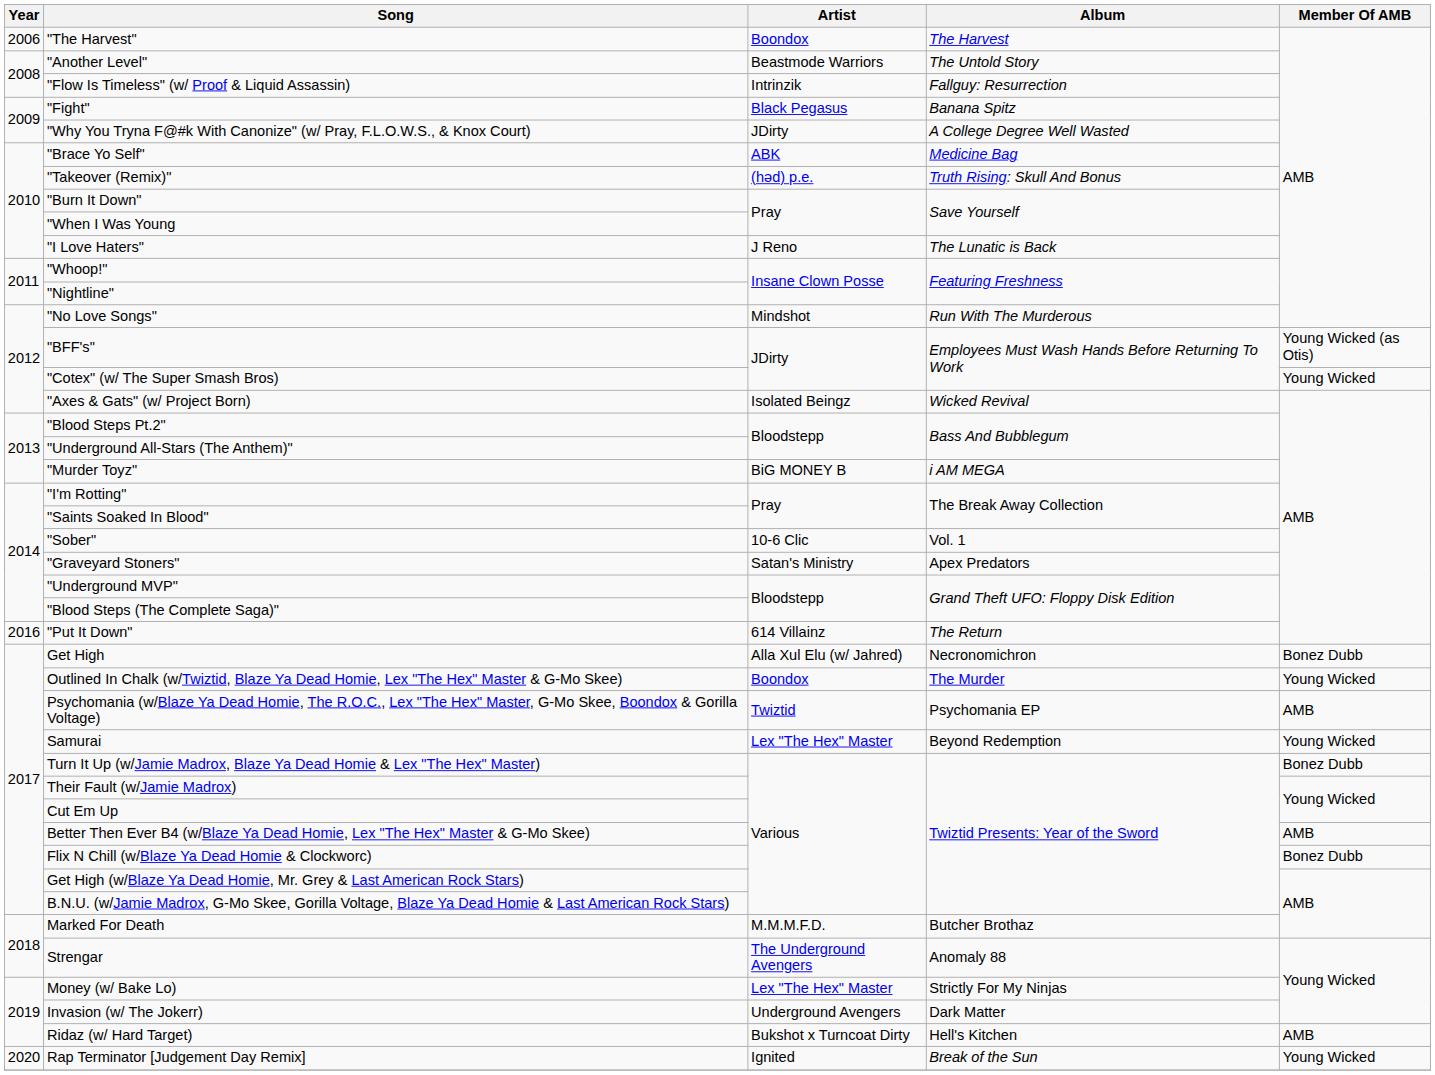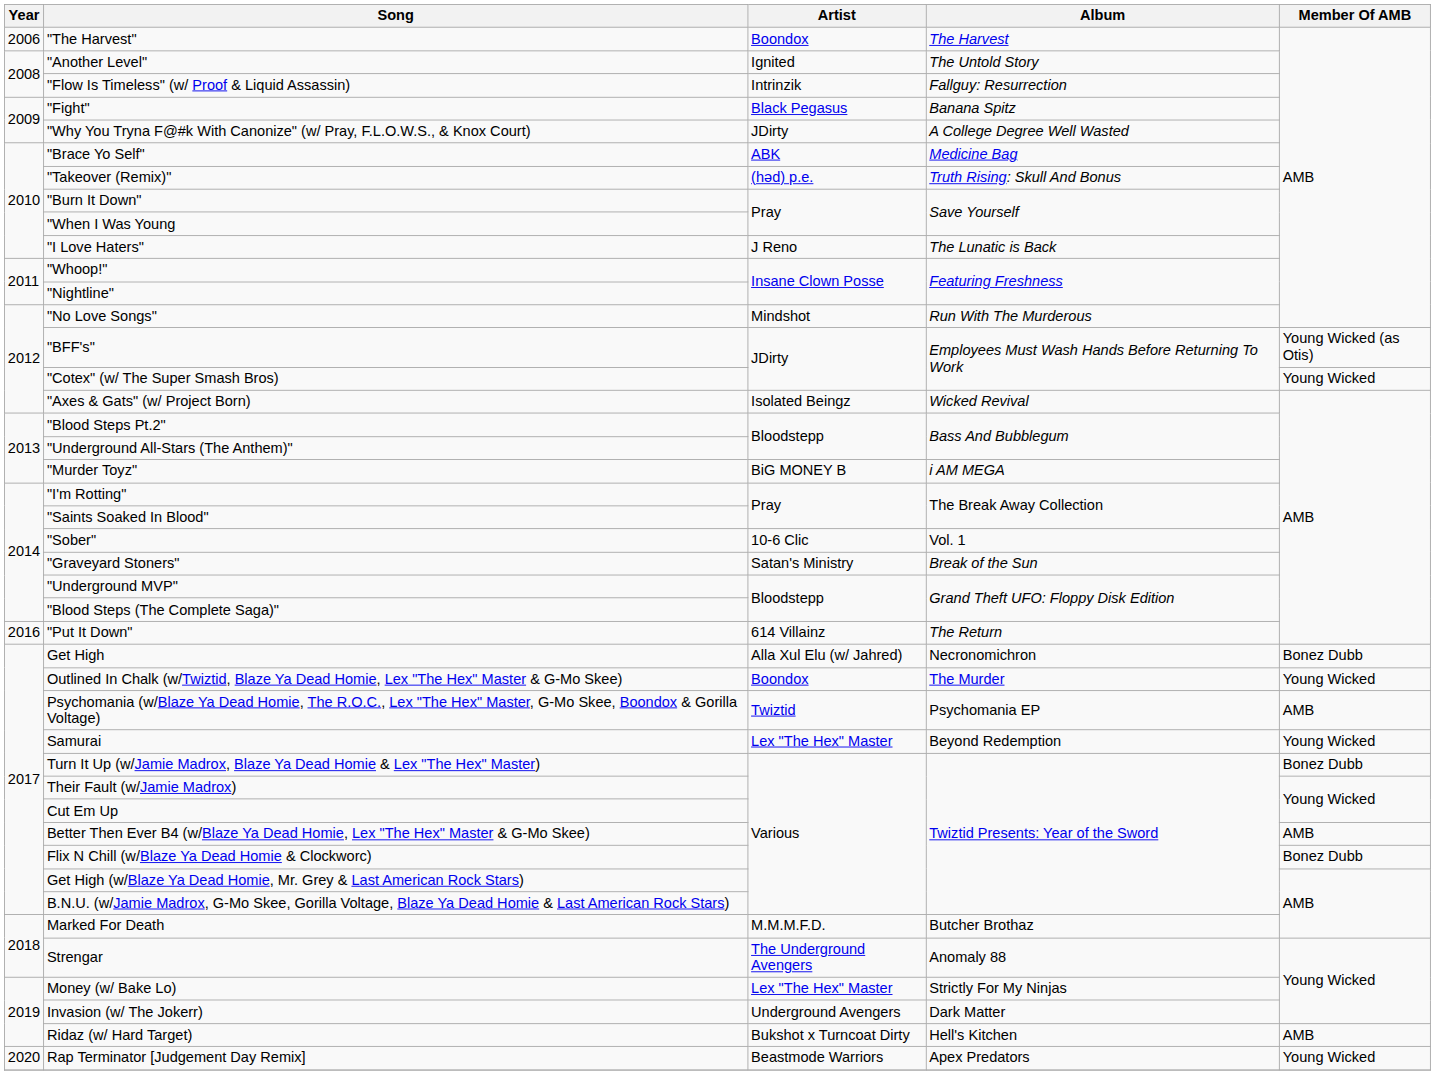 <table class="wikitable" border="1">
 <tr>
 <th>Year</th>
 <th>Song</th>
 <th>Artist</th>
 <th>Album</th>
 <th>Member Of AMB</th>
 </tr>
 <tr>
 <td>2006</td>
 <td>"The Harvest"</td>
 <td><a href='#'>Boondox</a></td>
 <td><em><a href='#'>The Harvest</a></em></td>
 <td rowspan="13">AMB</td>
 </tr>
 <tr>
 <td rowspan="2">2008</td>
 <td>"Another Level"</td>
-<td>Beastmode Warriors</td>
+<td>Ignited</td>
 <td><em>The Untold Story</em></td>
 </tr>
 <tr>
 <td>"Flow Is Timeless" (w/ <a href='#'>Proof</a> & Liquid Assassin)</td>
 <td>Intrinzik</td>
 <td><em>Fallguy: Resurrection</em></td>
 </tr>
 <tr>
 <td rowspan="2">2009</td>
 <td>"Fight"</td>
 <td><a href='#'>Black Pegasus</a></td>
 <td><em>Banana Spitz</em></td>
 </tr>
 <tr>
 <td>"Why You Tryna F@#k With Canonize" (w/ Pray, F.L.O.W.S., & Knox Court)</td>
 <td>JDirty</td>
 <td><em>A College Degree Well Wasted</em></td>
 </tr>
 <tr>
 <td rowspan="5">2010</td>
 <td>"Brace Yo Self"</td>
 <td><a href='#'>ABK</a></td>
 <td><em><a href='#'>Medicine Bag</a></em></td>
 </tr>
 <tr>
 <td>"Takeover (Remix)"</td>
 <td><a href='#'>(həd) p.e.</a></td>
 <td><em><a href='#'>Truth Rising</a>: Skull And Bonus</em></td>
 </tr>
 <tr>
 <td>"Burn It Down"</td>
 <td rowspan="2">Pray</td>
 <td rowspan="2"><em>Save Yourself</em></td>
 </tr>
 <tr>
 <td>"When I Was Young</td>
 </tr>
 <tr>
 <td>"I Love Haters"</td>
 <td>J Reno</td>
 <td><em>The Lunatic is Back</em></td>
 </tr>
 <tr>
 <td rowspan="2">2011</td>
 <td>"Whoop!"</td>
 <td rowspan="2"><a href='#'>Insane Clown Posse</a></td>
 <td rowspan="2"><em><a href='#'>Featuring Freshness</a></em></td>
 </tr>
 <tr>
 <td>"Nightline"</td>
 </tr>
 <tr>
 <td rowspan="4">2012</td>
 <td>"No Love Songs"</td>
 <td>Mindshot</td>
 <td><em>Run With The Murderous</em></td>
 </tr>
 <tr>
 <td>"BFF's"</td>
 <td rowspan="2">JDirty</td>
 <td rowspan="2"><em>Employees Must Wash Hands Before Returning To Work</em></td>
 <td>Young Wicked (as Otis)</td>
 </tr>
 <tr>
 <td>"Cotex" (w/ The Super Smash Bros)</td>
 <td>Young Wicked</td>
 </tr>
 <tr>
 <td>"Axes & Gats" (w/ Project Born)</td>
 <td>Isolated Beingz</td>
 <td><em>Wicked Revival</em></td>
 <td rowspan="11">AMB</td>
 </tr>
 <tr>
 <td rowspan="3">2013</td>
 <td>"Blood Steps Pt.2"</td>
 <td rowspan="2">Bloodstepp</td>
 <td rowspan="2"><em>Bass And Bubblegum</em></td>
 </tr>
 <tr>
 <td>"Underground All-Stars (The Anthem)"</td>
 </tr>
 <tr>
 <td>"Murder Toyz"</td>
 <td>BiG MONEY B</td>
 <td><em>i AM MEGA</em></td>
 </tr>
 <tr>
 <td rowspan="6">2014</td>
 <td>"I'm Rotting"</td>
 <td rowspan="2">Pray</td>
 <td rowspan="2">The Break Away Collection</td>
 </tr>
 <tr>
 <td>"Saints Soaked In Blood"</td>
 </tr>
 <tr>
 <td>"Sober"</td>
 <td>10-6 Clic</td>
 <td>Vol. 1</td>
 </tr>
 <tr>
 <td>"Graveyard Stoners"</td>
 <td>Satan's Ministry</td>
-<td>Apex Predators</td>
+<td><em>Break of the Sun</em></td>
 </tr>
 <tr>
 <td>"Underground MVP"</td>
 <td rowspan="2">Bloodstepp</td>
 <td rowspan="2"><em>Grand Theft UFO: Floppy Disk Edition</em></td>
 </tr>
 <tr>
 <td>"Blood Steps (The Complete Saga)"</td>
 </tr>
 <tr>
 <td>2016</td>
 <td>"Put It Down"</td>
 <td>614 Villainz</td>
 <td><em>The Return</em></td>
 </tr>
 <tr>
 <td rowspan="11">2017</td>
 <td>Get High</td>
 <td>Alla Xul Elu (w/ Jahred)</td>
 <td>Necronomichron</td>
 <td>Bonez Dubb</td>
 </tr>
 <tr>
 <td>Outlined In Chalk (w/<a href='#'>Twiztid</a>, <a href='#'>Blaze Ya Dead Homie</a>, <a href='#'>Lex "The Hex" Master</a> & G-Mo Skee)</td>
 <td><a href='#'>Boondox</a></td>
 <td><a href='#'>The Murder</a></td>
 <td>Young Wicked</td>
 </tr>
 <tr>
 <td>Psychomania (w/<a href='#'>Blaze Ya Dead Homie</a>, <a href='#'>The R.O.C.</a>, <a href='#'>Lex "The Hex" Master</a>, G-Mo Skee, <a href='#'>Boondox</a> & Gorilla Voltage)</td>
 <td><a href='#'>Twiztid</a></td>
 <td>Psychomania EP</td>
 <td>AMB</td>
 </tr>
 <tr>
 <td>Samurai</td>
 <td><a href='#'>Lex "The Hex" Master</a></td>
 <td>Beyond Redemption</td>
 <td>Young Wicked</td>
 </tr>
 <tr>
 <td>Turn It Up (w/<a href='#'>Jamie Madrox</a>, <a href='#'>Blaze Ya Dead Homie</a> & <a href='#'>Lex "The Hex" Master</a>)</td>
 <td rowspan="7">Various</td>
 <td rowspan="7"><a href='#'>Twiztid Presents: Year of the Sword</a></td>
 <td>Bonez Dubb</td>
 </tr>
 <tr>
 <td>Their Fault (w/<a href='#'>Jamie Madrox</a>)</td>
 <td rowspan="2">Young Wicked</td>
 </tr>
 <tr>
 <td>Cut Em Up</td>
 </tr>
 <tr>
 <td>Better Then Ever B4 (w/<a href='#'>Blaze Ya Dead Homie</a>, <a href='#'>Lex "The Hex" Master</a> & G-Mo Skee)</td>
 <td>AMB</td>
 </tr>
 <tr>
 <td>Flix N Chill (w/<a href='#'>Blaze Ya Dead Homie</a> & Clockworc)</td>
 <td>Bonez Dubb</td>
 </tr>
 <tr>
 <td>Get High (w/<a href='#'>Blaze Ya Dead Homie</a>, Mr. Grey & <a href='#'>Last American Rock Stars</a>)</td>
 <td rowspan="3">AMB</td>
 </tr>
 <tr>
 <td>B.N.U. (w/<a href='#'>Jamie Madrox</a>, G-Mo Skee, Gorilla Voltage, <a href='#'>Blaze Ya Dead Homie</a> & <a href='#'>Last American Rock Stars</a>)</td>
 </tr>
 <tr>
 <td rowspan="2">2018</td>
 <td>Marked For Death</td>
 <td>M.M.M.F.D.</td>
 <td>Butcher Brothaz</td>
 </tr>
 <tr>
 <td>Strengar</td>
 <td><a href='#'>The Underground Avengers</a></td>
 <td>Anomaly 88</td>
 <td rowspan="3">Young Wicked</td>
 </tr>
 <tr>
 <td rowspan="3">2019</td>
 <td>Money (w/ Bake Lo)</td>
 <td><a href='#'>Lex "The Hex" Master</a></td>
 <td>Strictly For My Ninjas</td>
 </tr>
 <tr>
 <td>Invasion (w/ The Jokerr)</td>
 <td>Underground Avengers</td>
 <td>Dark Matter</td>
 </tr>
 <tr>
 <td>Ridaz (w/ Hard Target)</td>
 <td>Bukshot x Turncoat Dirty</td>
 <td>Hell's Kitchen</td>
 <td>AMB</td>
 </tr>
 <tr>
 <td>2020</td>
 <td>Rap Terminator [Judgement Day Remix]</td>
-<td>Ignited</td>
-<td><em>Break of the Sun</em></td>
+<td>Beastmode Warriors</td>
+<td>Apex Predators</td>
 <td>Young Wicked</td>
 </tr>
 <tr>
 </tr>
 </table>
